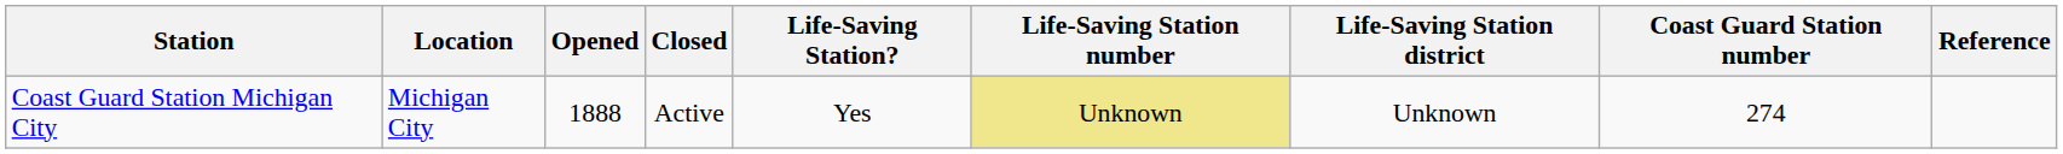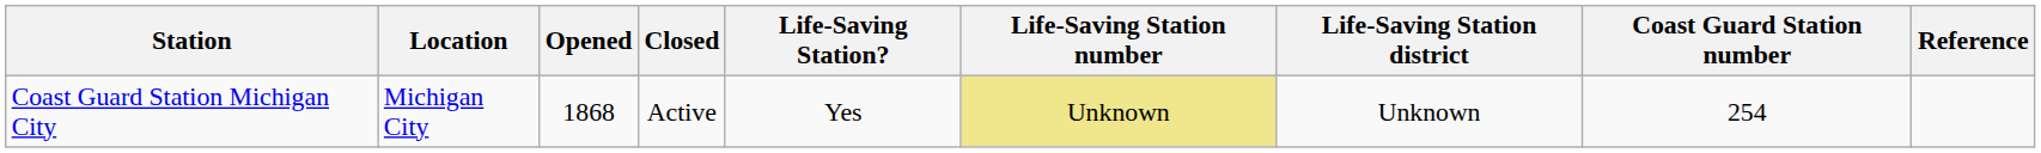 <table class="wikitable sortable" style="text-align:left;">
 <tr>
 <th>Station</th>
 <th>Location</th>
 <th>Opened</th>
 <th>Closed</th>
 <th>Life-Saving Station?</th>
 <th>Life-Saving Station number</th>
 <th>Life-Saving Station district</th>
 <th>Coast Guard Station number</th>
 <th>Reference</th>
 </tr>
 <tr>
 <td><a href='#'>Coast Guard Station Michigan City</a></td>
 <td><a href='#'>Michigan City</a></td>
-<td align="center">1888</td>
+<td align="center">1868</td>
 <td align="center">Active</td>
 <td align="center">Yes</td>
 <td align="center" style="background: khaki;">Unknown</td>
 <td align="center">Unknown</td>
-<td align="center">274</td>
+<td align="center">254</td>
 <td align="center"></td>
 </tr>
 </table>
